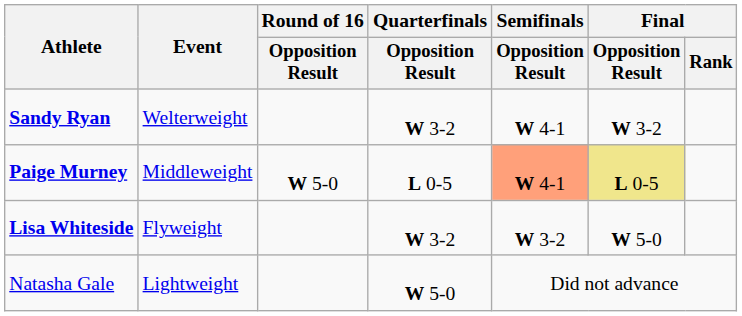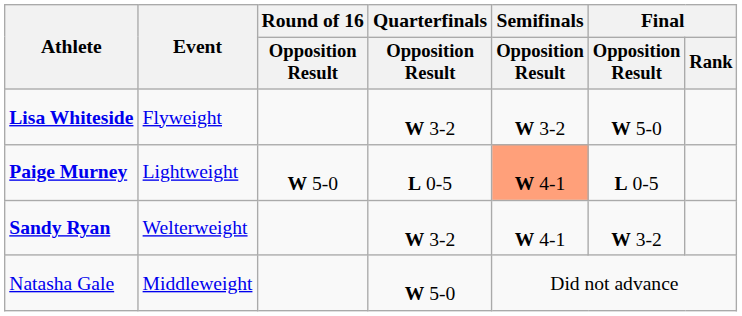 <table class="wikitable" style="font-size:90%;">
 <tr>
 <th rowspan=2>Athlete</th>
 <th rowspan=2>Event</th>
 <th>Round of 16</th>
 <th>Quarterfinals</th>
 <th>Semifinals</th>
 <th colspan=2>Final</th>
 </tr>
 <tr style="font-size:95%">
 <th>Opposition<br>Result</th>
 <th>Opposition<br>Result</th>
 <th>Opposition<br>Result</th>
 <th>Opposition<br>Result</th>
 <th>Rank</th>
 </tr>
 <tr align=center>
+<td align=left><strong><a href='#'>Lisa Whiteside</a></strong></td>
+<td rowspan="1" style="text-align:left;"><a href='#'>Flyweight</a></td>
+<td></td>
+<td><br><strong>W</strong> 3-2</td>
+<td><br><strong>W</strong> 3-2</td>
+<td><br><strong>W</strong> 5-0</td>
+<td></td>
+</tr>
+<tr align=center>
+<td align=left><strong><a href='#'>Paige Murney</a></strong></td>
+<td rowspan="1" style="text-align:left;"><a href='#'>Lightweight</a></td>
+<td><br><strong>W</strong> 5-0</td>
+<td><br><strong>L</strong> 0-5</td>
+<td style="background: lightsalmon;"><br><strong>W</strong> 4-1</td>
+<td><br><strong>L</strong> 0-5</td>
+<td></td>
+</tr>
+<tr align=center>
 <td align=left><strong><a href='#'>Sandy Ryan</a></strong></td>
 <td rowspan="1" style="text-align:left;"><a href='#'>Welterweight</a></td>
 <td></td>
 <td><br><strong>W</strong> 3-2</td>
 <td><br><strong>W</strong> 4-1</td>
 <td><br><strong>W</strong> 3-2</td>
 <td></td>
 </tr>
 <tr align=center>
-<td align=left><strong><a href='#'>Paige Murney</a></strong></td>
+<td align=left><a href='#'>Natasha Gale</a></td>
 <td rowspan="1" style="text-align:left;"><a href='#'>Middleweight</a></td>
-<td><br><strong>W</strong> 5-0</td>
-<td><br><strong>L</strong> 0-5</td>
-<td style="background: lightsalmon;"><br><strong>W</strong> 4-1</td>
-<td style="background: khaki;"><br><strong>L</strong> 0-5</td>
-<td></td>
-</tr>
-<tr align=center>
-<td align=left><strong><a href='#'>Lisa Whiteside</a></strong></td>
-<td rowspan="1" style="text-align:left;"><a href='#'>Flyweight</a></td>
-<td></td>
-<td><br><strong>W</strong> 3-2</td>
-<td><br><strong>W</strong> 3-2</td>
-<td><br><strong>W</strong> 5-0</td>
-<td></td>
-</tr>
-<tr align=center>
-<td align=left><a href='#'>Natasha Gale</a></td>
-<td rowspan="1" style="text-align:left;"><a href='#'>Lightweight</a></td>
 <td></td>
 <td><br><strong>W</strong> 5-0</td>
 <td colspan=3>Did not advance</td>
 </tr>
 </table>
